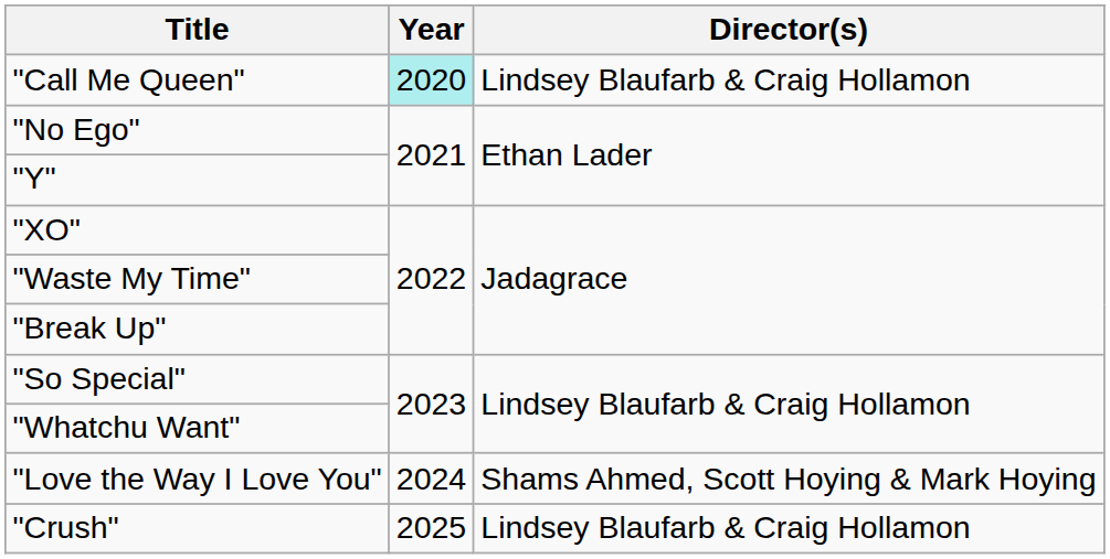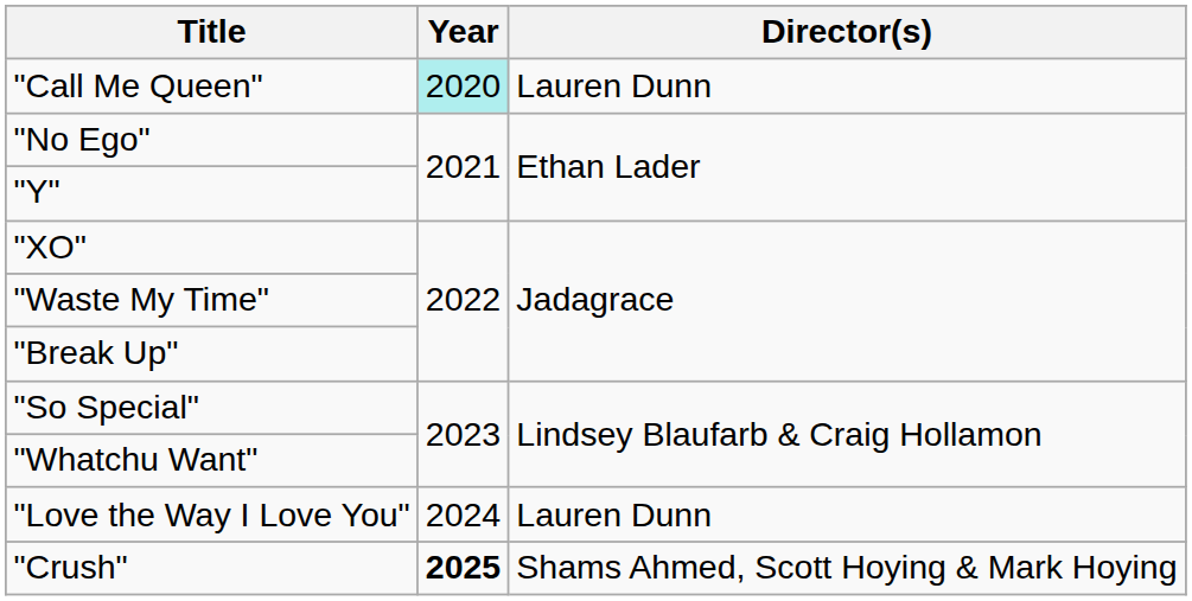 <table class="wikitable">
 <tr>
 <th>Title</th>
 <th>Year</th>
 <th>Director(s)</th>
 </tr>
 <tr>
 <td>"Call Me Queen"</td>
 <td style="background: paleturquoise;">2020</td>
-<td>Lindsey Blaufarb & Craig Hollamon</td>
+<td>Lauren Dunn</td>
 </tr>
 <tr>
 <td>"No Ego"</td>
 <td rowspan="2">2021</td>
 <td rowspan="2">Ethan Lader</td>
 </tr>
 <tr>
 <td>"Y"</td>
 </tr>
 <tr>
 <td>"XO"</td>
 <td rowspan="3">2022</td>
 <td rowspan="3">Jadagrace</td>
 </tr>
 <tr>
 <td>"Waste My Time"</td>
 </tr>
 <tr>
 <td>"Break Up"</td>
 </tr>
 <tr>
 <td>"So Special"</td>
 <td rowspan="2">2023</td>
 <td rowspan="2">Lindsey Blaufarb & Craig Hollamon</td>
 </tr>
 <tr>
 <td>"Whatchu Want"</td>
 </tr>
 <tr>
 <td>"Love the Way I Love You"</td>
 <td>2024</td>
-<td>Shams Ahmed, Scott Hoying & Mark Hoying</td>
+<td>Lauren Dunn</td>
 </tr>
 <tr>
 <td>"Crush"</td>
-<td>2025</td>
-<td>Lindsey Blaufarb & Craig Hollamon</td>
+<td><strong>2025</strong></td>
+<td>Shams Ahmed, Scott Hoying & Mark Hoying</td>
 </tr>
 </table>
